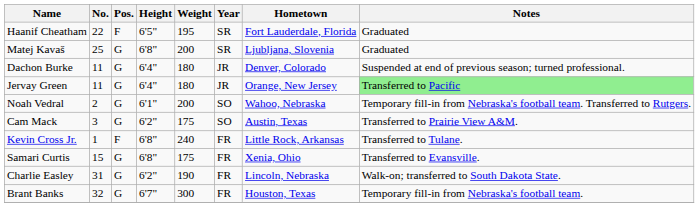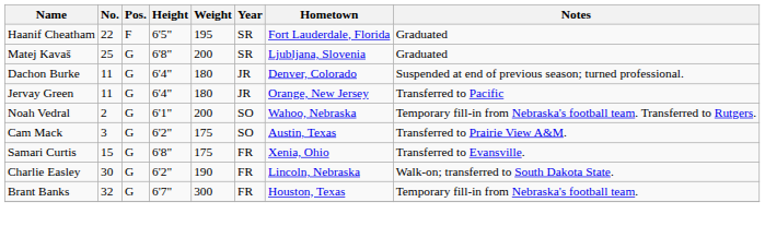 <table class="wikitable sortable" border="1">
 <tr>
 <th>Name</th>
 <th>No.</th>
 <th>Pos.</th>
 <th>Height</th>
 <th>Weight</th>
 <th>Year</th>
 <th>Hometown</th>
 <th class="unsortable">Notes</th>
 </tr>
 <tr>
 <td>Haanif Cheatham</td>
 <td>22</td>
 <td>F</td>
 <td>6'5"</td>
 <td>195</td>
 <td>SR</td>
 <td><a href='#'>Fort Lauderdale, Florida</a></td>
 <td>Graduated</td>
 </tr>
 <tr>
 <td>Matej Kavaš</td>
 <td>25</td>
 <td>G</td>
 <td>6'8"</td>
 <td>200</td>
 <td>SR</td>
 <td><a href='#'>Ljubljana, Slovenia</a></td>
 <td>Graduated</td>
 </tr>
 <tr>
 <td>Dachon Burke</td>
 <td>11</td>
 <td>G</td>
 <td>6'4"</td>
 <td>180</td>
 <td>JR</td>
 <td><a href='#'>Denver, Colorado</a></td>
 <td>Suspended at end of previous season; turned professional.</td>
 </tr>
 <tr>
 <td>Jervay Green</td>
 <td>11</td>
 <td>G</td>
 <td>6'4"</td>
 <td>180</td>
 <td>JR</td>
 <td><a href='#'>Orange, New Jersey</a></td>
-<td style="background: lightgreen;">Transferred to <a href='#'>Pacific</a></td>
+<td>Transferred to <a href='#'>Pacific</a></td>
 </tr>
 <tr>
 <td>Noah Vedral</td>
 <td>2</td>
 <td>G</td>
 <td>6'1"</td>
 <td>200</td>
 <td>SO</td>
 <td><a href='#'>Wahoo, Nebraska</a></td>
 <td>Temporary fill-in from <a href='#'>Nebraska's football team</a>. Transferred to <a href='#'>Rutgers</a>.</td>
 </tr>
 <tr>
 <td>Cam Mack</td>
 <td>3</td>
 <td>G</td>
 <td>6'2"</td>
 <td>175</td>
 <td>SO</td>
 <td><a href='#'>Austin, Texas</a></td>
 <td>Transferred to <a href='#'>Prairie View A&M</a>.</td>
 </tr>
 <tr>
-<td><a href='#'>Kevin Cross Jr.</a></td>
-<td>1</td>
-<td>F</td>
-<td>6'8"</td>
-<td>240</td>
-<td>FR</td>
-<td><a href='#'>Little Rock, Arkansas</a></td>
-<td>Transferred to <a href='#'>Tulane</a>.</td>
-</tr>
-<tr>
 <td>Samari Curtis</td>
 <td>15</td>
 <td>G</td>
 <td>6'8"</td>
 <td>175</td>
 <td>FR</td>
 <td><a href='#'>Xenia, Ohio</a></td>
 <td>Transferred to <a href='#'>Evansville</a>.</td>
 </tr>
 <tr>
 <td>Charlie Easley</td>
-<td>31</td>
+<td>30</td>
 <td>G</td>
 <td>6'2"</td>
 <td>190</td>
 <td>FR</td>
 <td><a href='#'>Lincoln, Nebraska</a></td>
 <td>Walk-on; transferred to <a href='#'>South Dakota State</a>.</td>
 </tr>
 <tr>
 <td>Brant Banks</td>
 <td>32</td>
 <td>G</td>
 <td>6'7"</td>
 <td>300</td>
 <td>FR</td>
 <td><a href='#'>Houston, Texas</a></td>
 <td>Temporary fill-in from <a href='#'>Nebraska's football team</a>.</td>
 </tr>
 <tr>
 </tr>
 </table>
